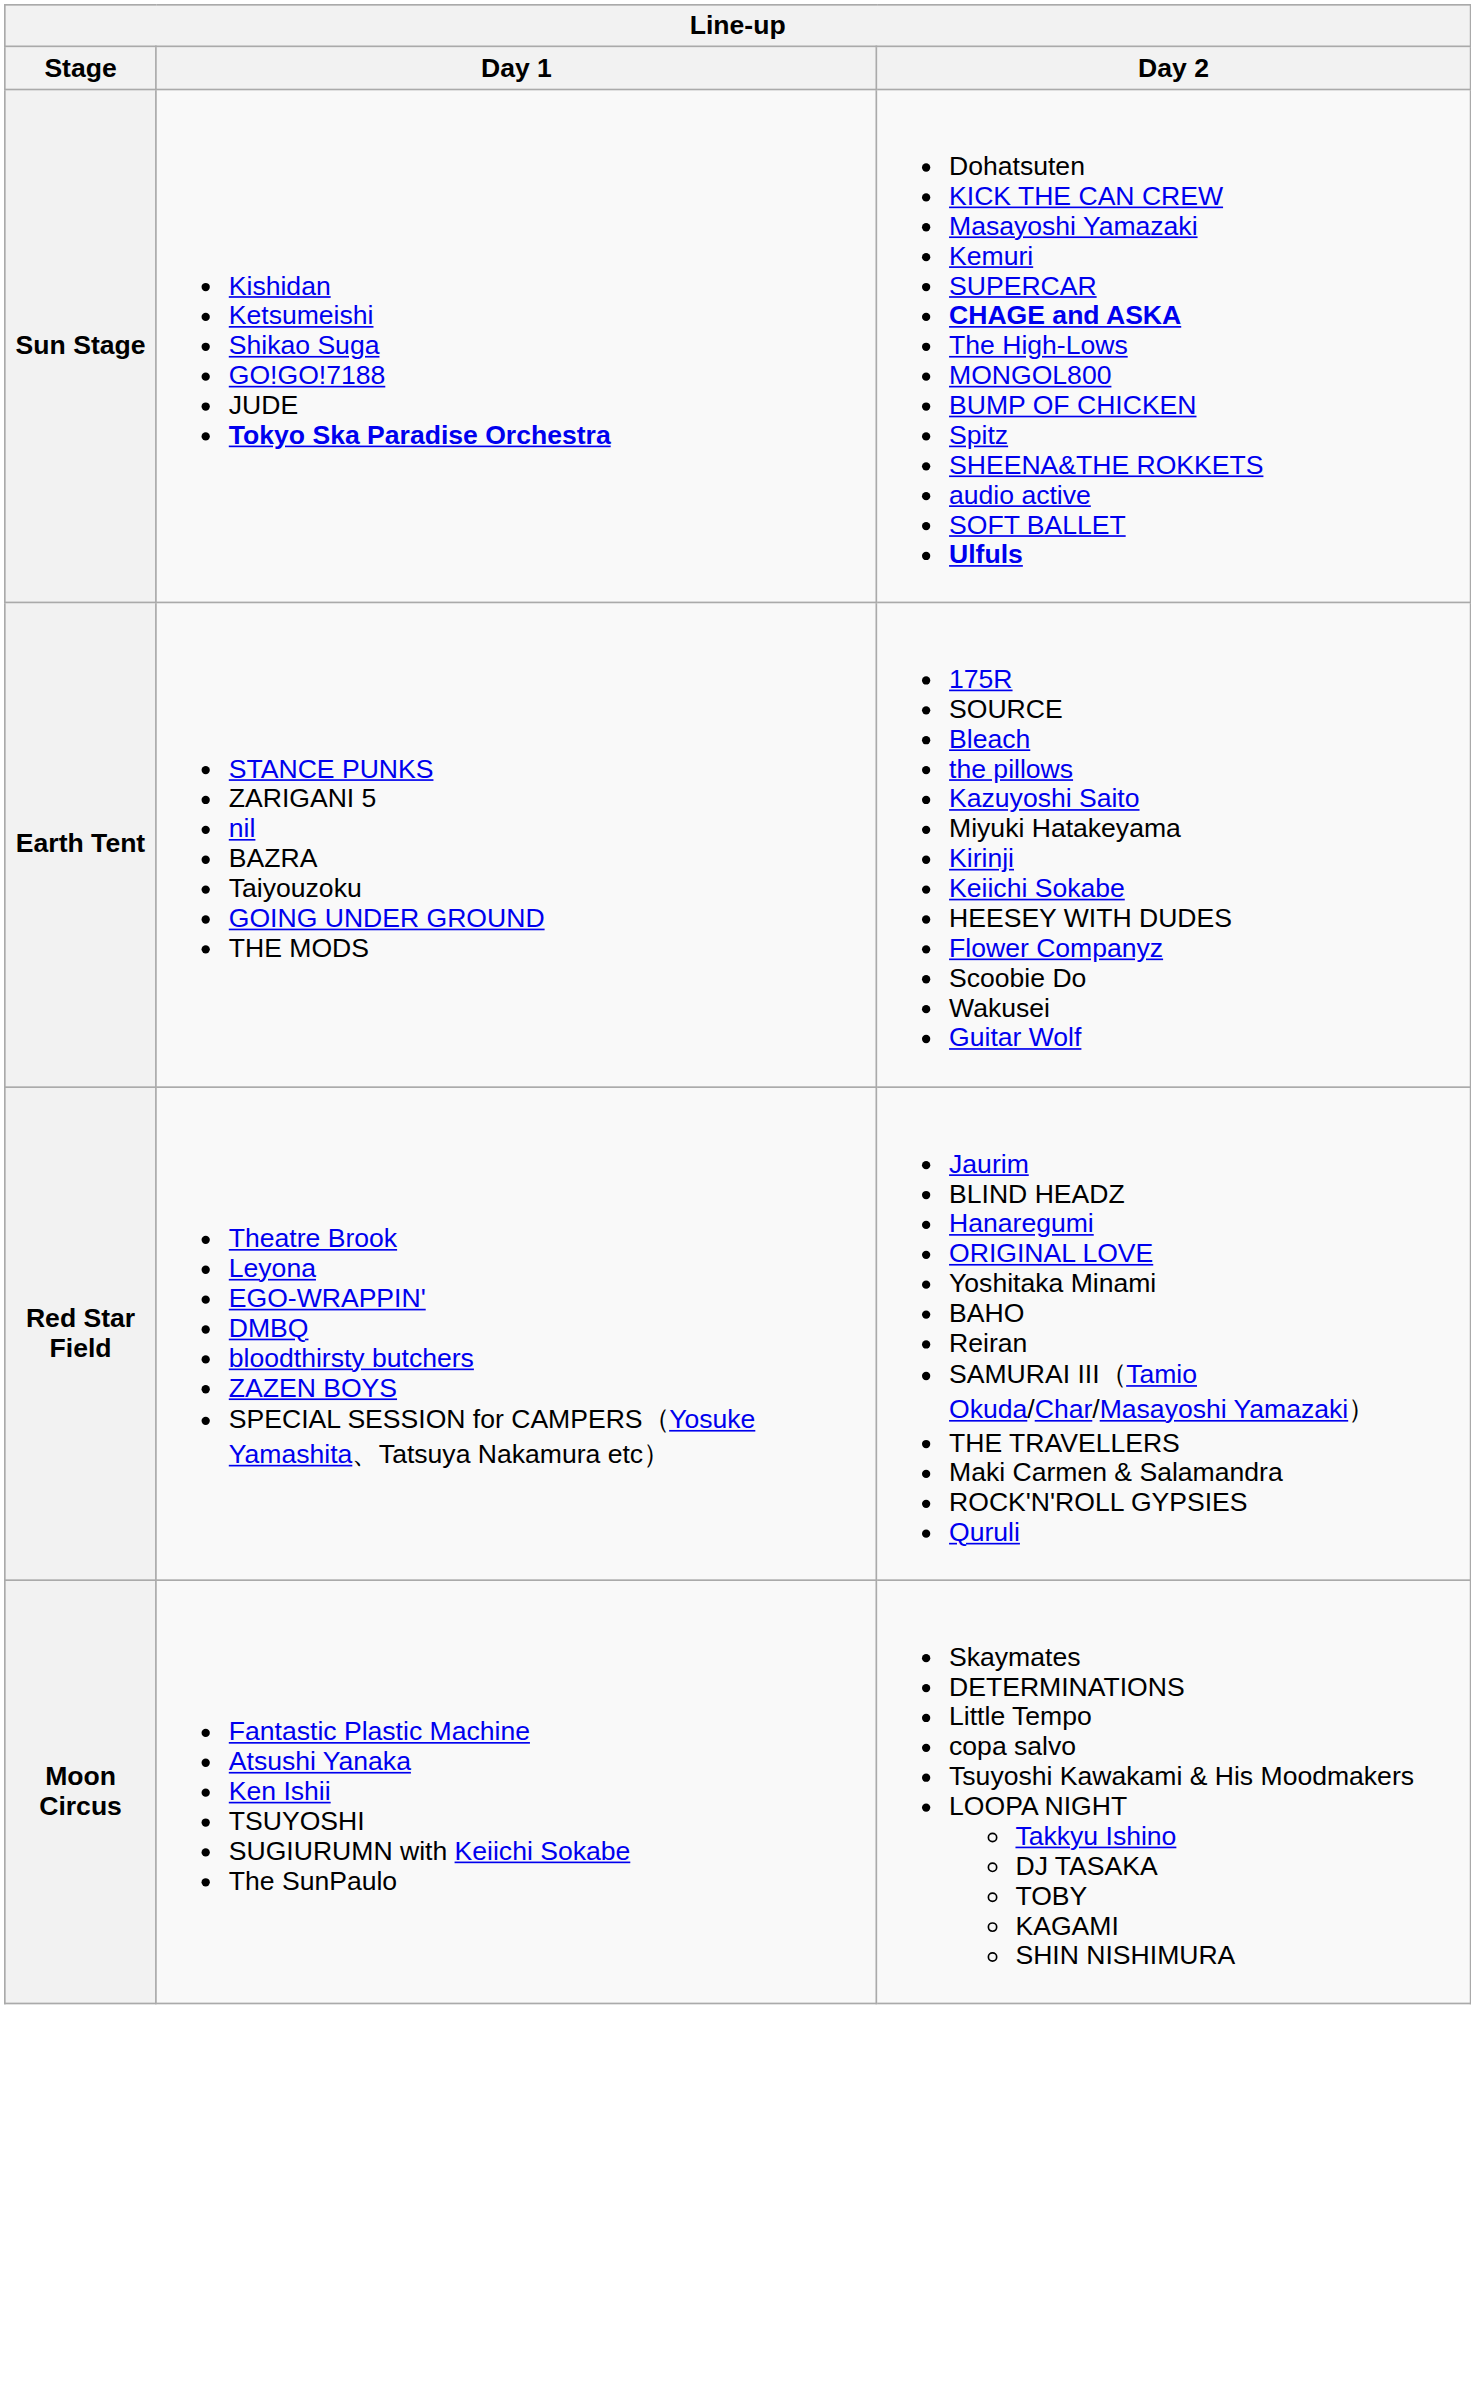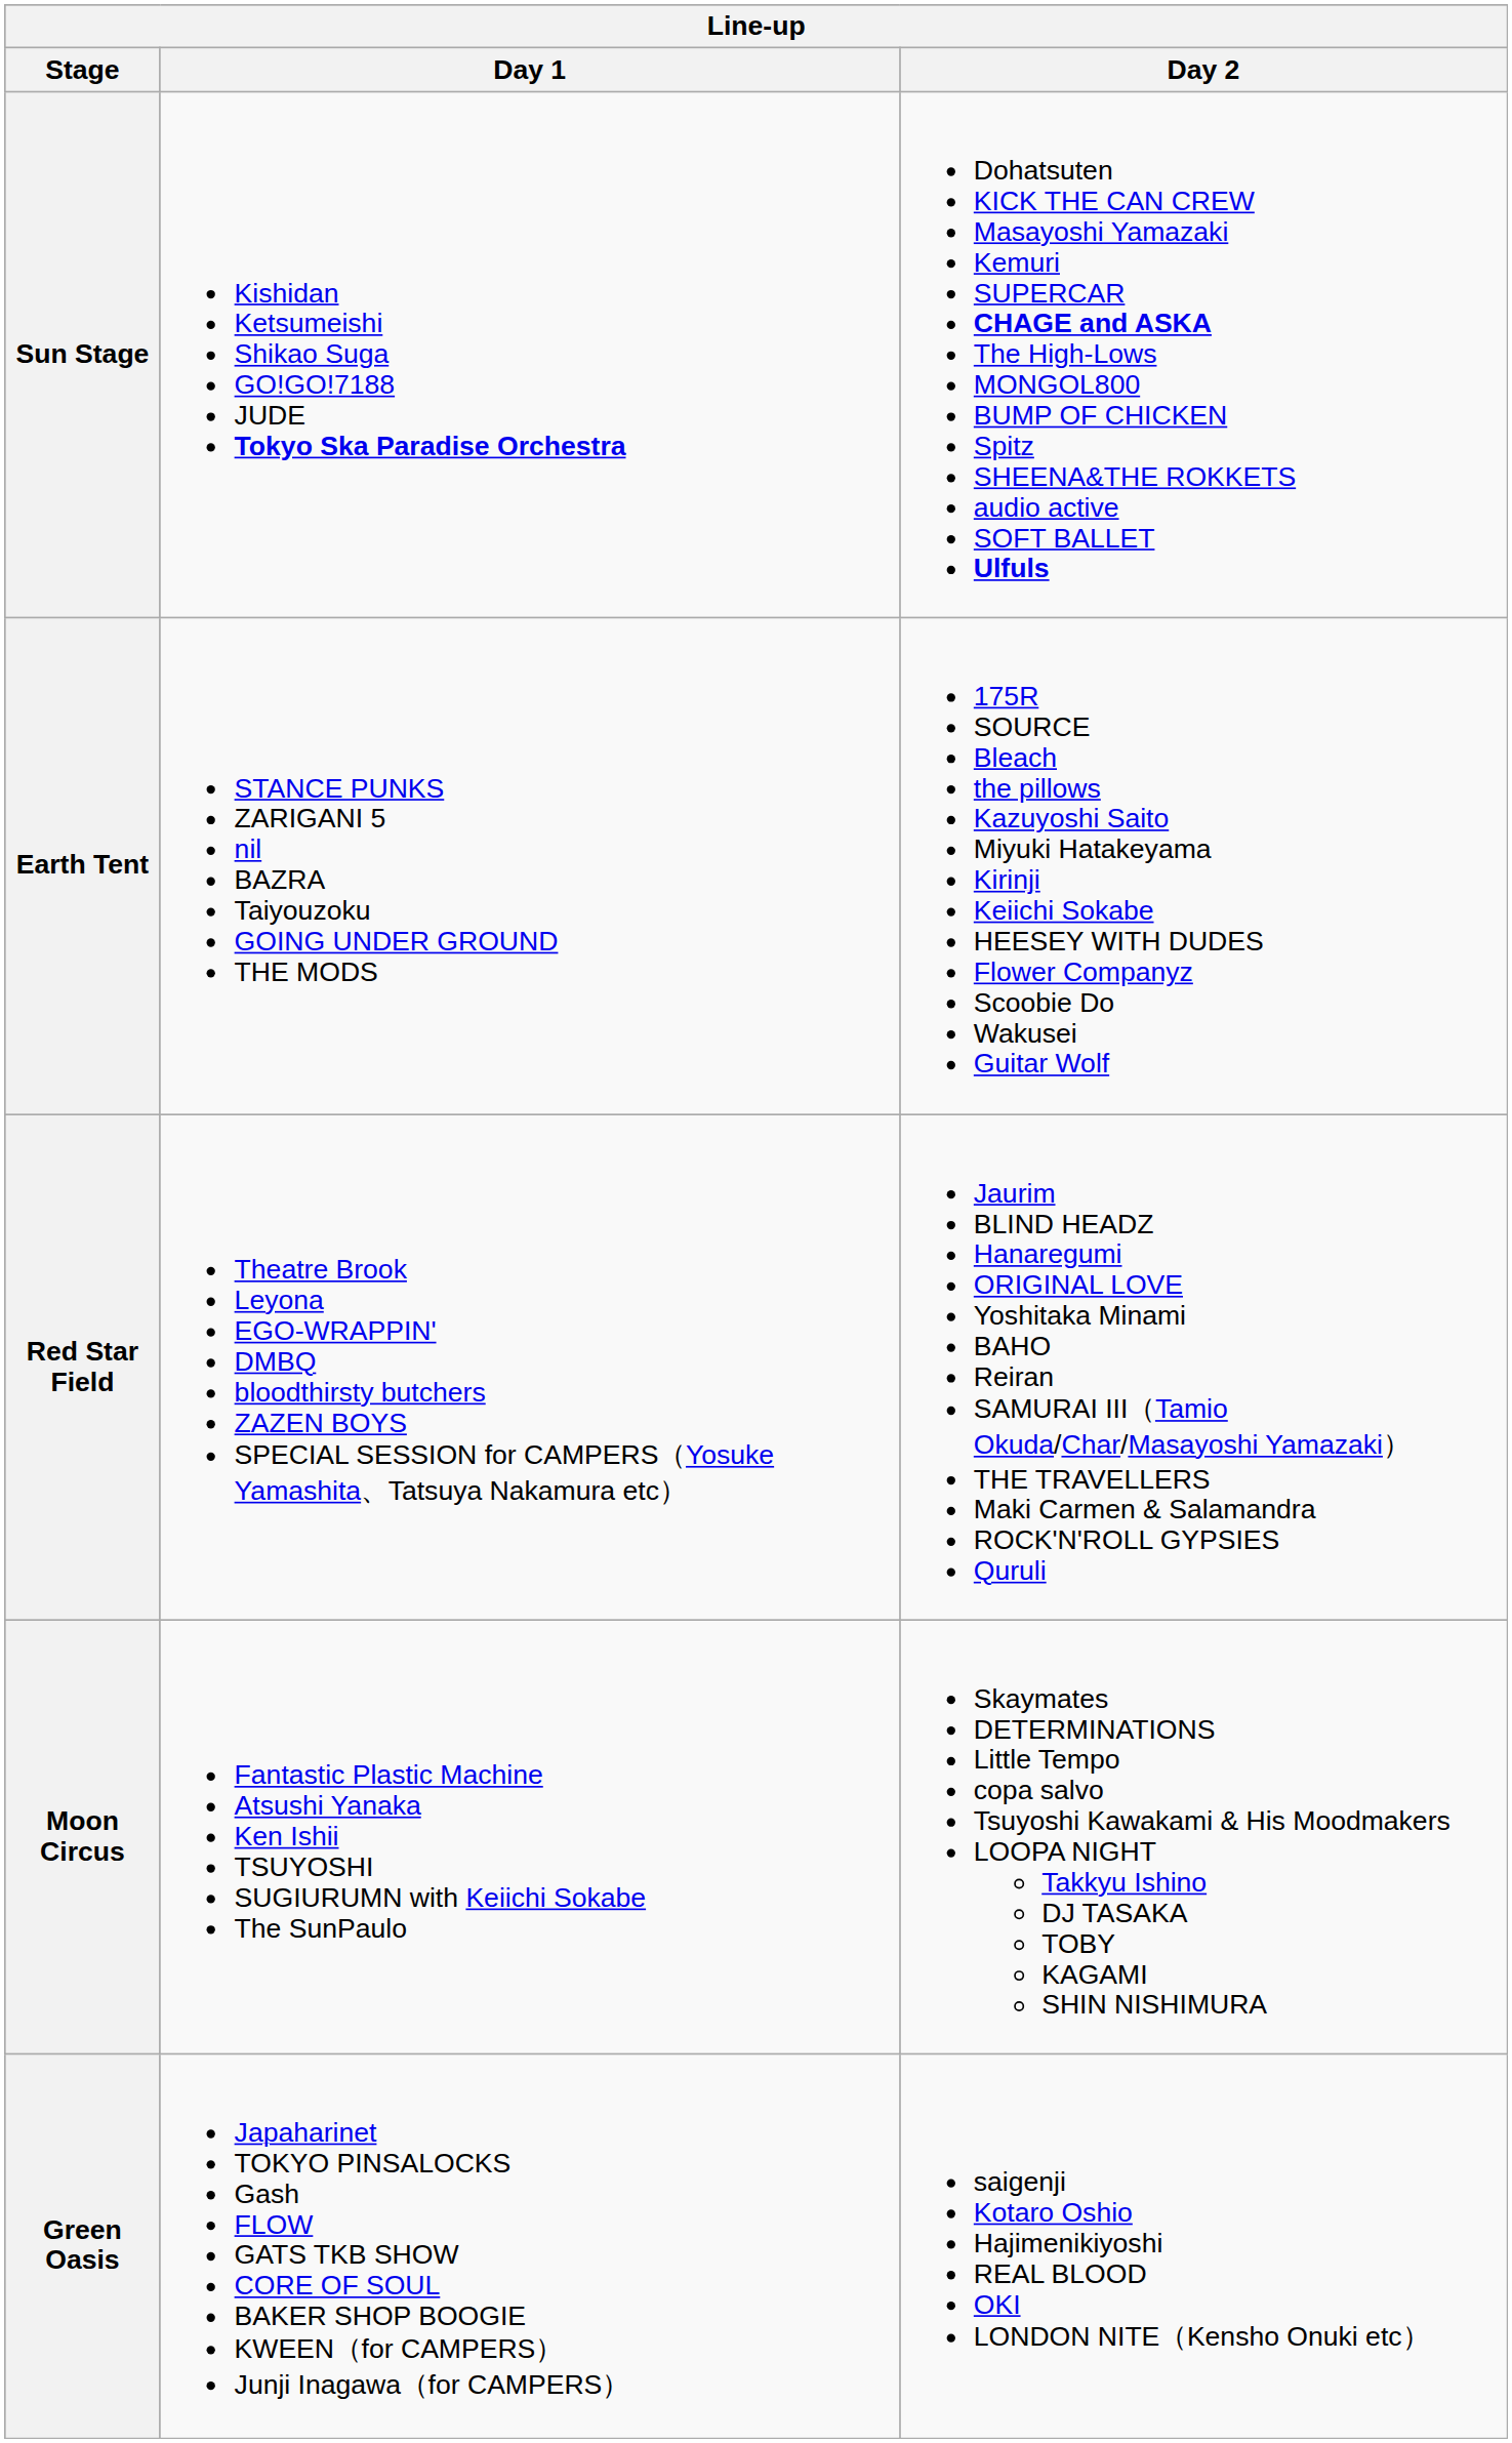 <table class="wikitable collapsible collapsed" style="clear:none; margin:0 auto; padding:0 auto;width:100%">
 <tr>
 <th colspan="3">Line-up</th>
 </tr>
 <tr>
 <th>Stage</th>
 <th>Day 1</th>
 <th>Day 2</th>
 </tr>
 <tr>
 <th>Sun Stage</th>
 <td><br><ul><li><a href='#'>Kishidan</a></li><li><a href='#'>Ketsumeishi</a></li><li><a href='#'>Shikao Suga</a></li><li><a href='#'>GO!GO!7188</a></li><li>JUDE</li><li><strong><a href='#'>Tokyo Ska Paradise Orchestra</a></strong></li></ul></td>
 <td><br><ul><li>Dohatsuten</li><li><a href='#'>KICK THE CAN CREW</a></li><li><a href='#'>Masayoshi Yamazaki</a></li><li><a href='#'>Kemuri</a></li><li><a href='#'>SUPERCAR</a></li><li><strong><a href='#'>CHAGE and ASKA</a></strong></li><li><a href='#'>The High-Lows</a></li><li><a href='#'>MONGOL800</a></li><li><a href='#'>BUMP OF CHICKEN</a></li><li><a href='#'>Spitz</a></li><li><a href='#'>SHEENA&THE ROKKETS</a></li><li><a href='#'>audio active</a></li><li><a href='#'>SOFT BALLET</a></li><li><strong><a href='#'>Ulfuls</a></strong></li></ul></td>
 </tr>
 <tr>
 <th>Earth Tent</th>
 <td><br><ul><li><a href='#'>STANCE PUNKS</a></li><li>ZARIGANI 5</li><li><a href='#'>nil</a></li><li>BAZRA</li><li>Taiyouzoku</li><li><a href='#'>GOING UNDER GROUND</a></li><li>THE MODS</li></ul></td>
 <td><br><ul><li><a href='#'>175R</a></li><li>SOURCE</li><li><a href='#'>Bleach</a></li><li><a href='#'>the pillows</a></li><li><a href='#'>Kazuyoshi Saito</a></li><li>Miyuki Hatakeyama</li><li><a href='#'>Kirinji</a></li><li><a href='#'>Keiichi Sokabe</a></li><li>HEESEY WITH DUDES</li><li><a href='#'>Flower Companyz</a></li><li>Scoobie Do</li><li>Wakusei</li><li><a href='#'>Guitar Wolf</a></li></ul></td>
 </tr>
 <tr>
 <th>Red Star Field</th>
 <td><br><ul><li><a href='#'>Theatre Brook</a></li><li><a href='#'>Leyona</a></li><li><a href='#'>EGO-WRAPPIN'</a></li><li><a href='#'>DMBQ</a></li><li><a href='#'>bloodthirsty butchers</a></li><li><a href='#'>ZAZEN BOYS</a></li><li>SPECIAL SESSION for CAMPERS（<a href='#'>Yosuke Yamashita</a>、Tatsuya Nakamura etc）</li></ul></td>
 <td><br><ul><li><a href='#'>Jaurim</a></li><li>BLIND HEADZ</li><li><a href='#'>Hanaregumi</a></li><li><a href='#'>ORIGINAL LOVE</a></li><li>Yoshitaka Minami</li><li>BAHO</li><li>Reiran</li><li>SAMURAI III（<a href='#'>Tamio Okuda</a>/<a href='#'>Char</a>/<a href='#'>Masayoshi Yamazaki</a>）</li><li>THE TRAVELLERS</li><li>Maki Carmen & Salamandra</li><li>ROCK'N'ROLL GYPSIES</li><li><a href='#'>Quruli</a></li></ul></td>
 </tr>
 <tr>
 <th>Moon Circus</th>
 <td><br><ul><li><a href='#'>Fantastic Plastic Machine</a></li><li><a href='#'>Atsushi Yanaka</a></li><li><a href='#'>Ken Ishii</a></li><li>TSUYOSHI</li><li>SUGIURUMN with <a href='#'>Keiichi Sokabe</a></li><li>The SunPaulo</li></ul></td>
 <td><br><ul><li>Skaymates</li><li>DETERMINATIONS</li><li>Little Tempo</li><li>copa salvo</li><li>Tsuyoshi Kawakami & His Moodmakers</li><li>LOOPA NIGHT<ul><li><a href='#'>Takkyu Ishino</a></li><li>DJ TASAKA</li><li>TOBY</li><li>KAGAMI</li><li>SHIN NISHIMURA</li></ul></li></ul></td>
 </tr>
+<tr>
+<th>Green Oasis</th>
+<td><br><ul><li><a href='#'>Japaharinet</a></li><li>TOKYO PINSALOCKS</li><li>Gash</li><li><a href='#'>FLOW</a></li><li>GATS TKB SHOW</li><li><a href='#'>CORE OF SOUL</a></li><li>BAKER SHOP BOOGIE</li><li>KWEEN（for CAMPERS）</li><li>Junji Inagawa（for CAMPERS）</li></ul></td>
+<td><br><ul><li>saigenji</li><li><a href='#'>Kotaro Oshio</a></li><li>Hajimenikiyoshi</li><li>REAL BLOOD</li><li><a href='#'>OKI</a></li><li>LONDON NITE（Kensho Onuki etc）</li></ul></td>
+</tr>
 </table>
